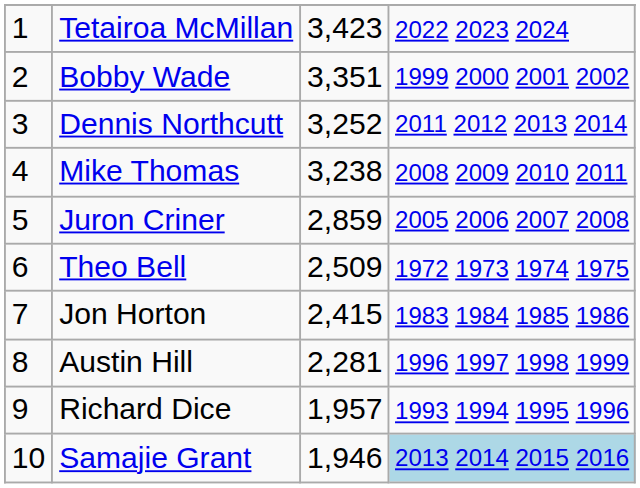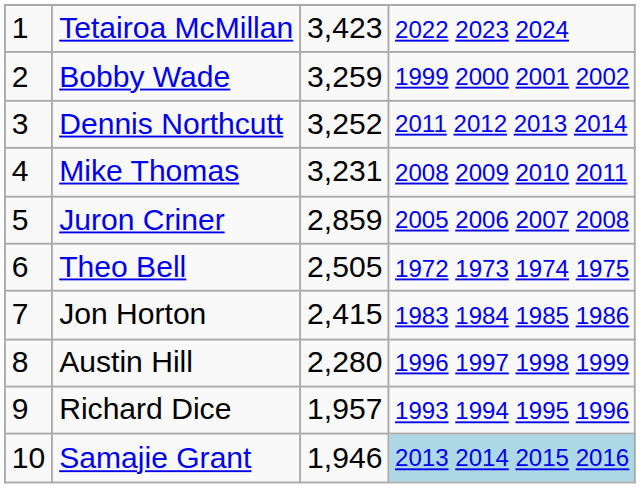 <table class="wikitable">
 <tr>
 </tr>
 <tr>
 <td>1</td>
 <td><a href='#'>Tetairoa McMillan</a></td>
 <td>3,423</td>
 <td style="font-size:80%;"><a href='#'>2022</a> <a href='#'>2023</a> <a href='#'>2024</a></td>
 </tr>
 <tr>
 <td>2</td>
 <td><a href='#'>Bobby Wade</a></td>
-<td>3,351</td>
+<td>3,259</td>
 <td style="font-size:80%;"><a href='#'>1999</a> <a href='#'>2000</a> <a href='#'>2001</a> <a href='#'>2002</a></td>
 </tr>
 <tr>
 <td>3</td>
 <td><a href='#'>Dennis Northcutt</a></td>
 <td>3,252</td>
 <td style="font-size:80%;"><a href='#'>2011</a> <a href='#'>2012</a> <a href='#'>2013</a> <a href='#'>2014</a></td>
 </tr>
 <tr>
 <td>4</td>
 <td><a href='#'>Mike Thomas</a></td>
-<td>3,238</td>
+<td>3,231</td>
 <td style="font-size:80%;"><a href='#'>2008</a> <a href='#'>2009</a> <a href='#'>2010</a> <a href='#'>2011</a></td>
 </tr>
 <tr>
 <td>5</td>
 <td><a href='#'>Juron Criner</a></td>
 <td>2,859</td>
 <td style="font-size:80%;"><a href='#'>2005</a> <a href='#'>2006</a> <a href='#'>2007</a> <a href='#'>2008</a></td>
 </tr>
 <tr>
 <td>6</td>
 <td><a href='#'>Theo Bell</a></td>
-<td>2,509</td>
+<td>2,505</td>
 <td style="font-size:80%;"><a href='#'>1972</a> <a href='#'>1973</a> <a href='#'>1974</a> <a href='#'>1975</a></td>
 </tr>
 <tr>
 <td>7</td>
 <td>Jon Horton</td>
 <td>2,415</td>
 <td style="font-size:80%;"><a href='#'>1983</a> <a href='#'>1984</a> <a href='#'>1985</a> <a href='#'>1986</a></td>
 </tr>
 <tr>
 <td>8</td>
 <td>Austin Hill</td>
-<td>2,281</td>
+<td>2,280</td>
 <td style="font-size:80%;"><a href='#'>1996</a> <a href='#'>1997</a> <a href='#'>1998</a> <a href='#'>1999</a></td>
 </tr>
 <tr>
 <td>9</td>
 <td>Richard Dice</td>
 <td>1,957</td>
 <td style="font-size:80%;"><a href='#'>1993</a> <a href='#'>1994</a> <a href='#'>1995</a> <a href='#'>1996</a></td>
 </tr>
 <tr>
 <td>10</td>
 <td><a href='#'>Samajie Grant</a></td>
 <td>1,946</td>
 <td style="background: lightblue; font-size:80%;"><a href='#'>2013</a> <a href='#'>2014</a> <a href='#'>2015</a> <a href='#'>2016</a></td>
 </tr>
 </table>
